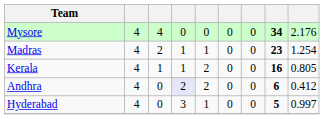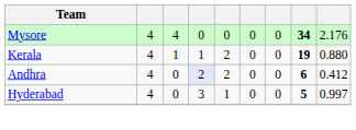 <table class="wikitable" style="text-align:center">
 <tr>
 <th style="width:160px">Team</th>
 <th style="width:25px"></th>
 <th style="width:25px"></th>
 <th style="width:25px"></th>
 <th style="width:25px"></th>
 <th style="width:25px"></th>
 <th style="width:25px"></th>
 <th style="width:25px"></th>
 <th style="width:25px;"></th>
 </tr>
 <tr style="background:#cfc;">
 <td style="text-align:left"><a href='#'>Mysore</a></td>
 <td>4</td>
 <td>4</td>
 <td>0</td>
 <td>0</td>
 <td>0</td>
 <td>0</td>
 <td><strong>34</strong></td>
 <td>2.176</td>
 </tr>
 <tr>
-<td style="text-align:left"><a href='#'>Madras</a></td>
-<td>4</td>
-<td>2</td>
-<td>1</td>
-<td>1</td>
-<td>0</td>
-<td>0</td>
-<td><strong>23</strong></td>
-<td>1.254</td>
-</tr>
-<tr>
 <td style="text-align:left"><a href='#'>Kerala</a></td>
 <td>4</td>
 <td>1</td>
 <td>1</td>
 <td>2</td>
 <td>0</td>
 <td>0</td>
-<td><strong>16</strong></td>
-<td>0.805</td>
+<td><strong>19</strong></td>
+<td>0.880</td>
 </tr>
 <tr>
 <td style="text-align:left"><a href='#'>Andhra</a></td>
 <td>4</td>
 <td>0</td>
 <td style="background: lavender;">2</td>
 <td>2</td>
 <td>0</td>
 <td>0</td>
 <td><strong>6</strong></td>
 <td>0.412</td>
 </tr>
 <tr>
 <td style="text-align:left"><a href='#'>Hyderabad</a></td>
 <td>4</td>
 <td>0</td>
 <td>3</td>
 <td>1</td>
 <td>0</td>
 <td>0</td>
 <td><strong>5</strong></td>
 <td>0.997</td>
 </tr>
 <tr>
 </tr>
 </table>
